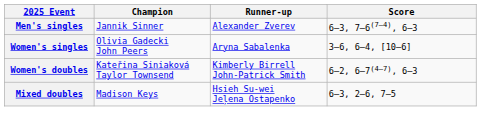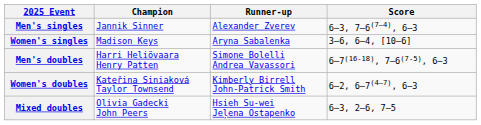 <table class="wikitable plainrowheaders nowrap">
 <tr>
 <th width=130><a href='#'>2025 Event</a></th>
 <th width=170>Champion</th>
 <th width=170>Runner-up</th>
 <th width=220>Score</th>
 </tr>
 <tr>
 <th scope="row"><a href='#'>Men's singles</a></th>
 <td> <a href='#'>Jannik Sinner</a></td>
 <td> <a href='#'>Alexander Zverev</a></td>
 <td>6–3, 7–6<sup>(7–4)</sup>, 6–3</td>
 </tr>
 <tr>
 <th scope="row"><a href='#'>Women's singles</a></th>
-<td> <a href='#'>Olivia Gadecki</a> <br>   <a href='#'>John Peers</a></td>
+<td> <a href='#'>Madison Keys</a></td>
 <td> <a href='#'>Aryna Sabalenka</a></td>
 <td>3–6, 6–4, [10–6]</td>
+</tr>
+<tr>
+<th scope="row"><a href='#'>Men's doubles</a></th>
+<td> <a href='#'>Harri Heliövaara</a> <br>  <a href='#'>Henry Patten</a></td>
+<td> <a href='#'>Simone Bolelli</a> <br>  <a href='#'>Andrea Vavassori</a></td>
+<td>6–7<sup>(16-18)</sup>, 7–6<sup>(7-5)</sup>, 6–3</td>
 </tr>
 <tr>
 <th scope="row"><a href='#'>Women's doubles</a></th>
 <td> <a href='#'>Kateřina Siniaková</a> <br>  <a href='#'>Taylor Townsend</a></td>
 <td> <a href='#'>Kimberly Birrell</a> <br>   <a href='#'>John-Patrick Smith</a></td>
 <td>6–2, 6–7<sup>(4–7)</sup>, 6–3</td>
 </tr>
 <tr>
 <th scope="row"><a href='#'>Mixed doubles</a></th>
-<td> <a href='#'>Madison Keys</a></td>
+<td> <a href='#'>Olivia Gadecki</a> <br>   <a href='#'>John Peers</a></td>
 <td> <a href='#'>Hsieh Su-wei</a> <br>  <a href='#'>Jeļena Ostapenko</a></td>
 <td>6–3, 2–6, 7–5</td>
 </tr>
 </table>
